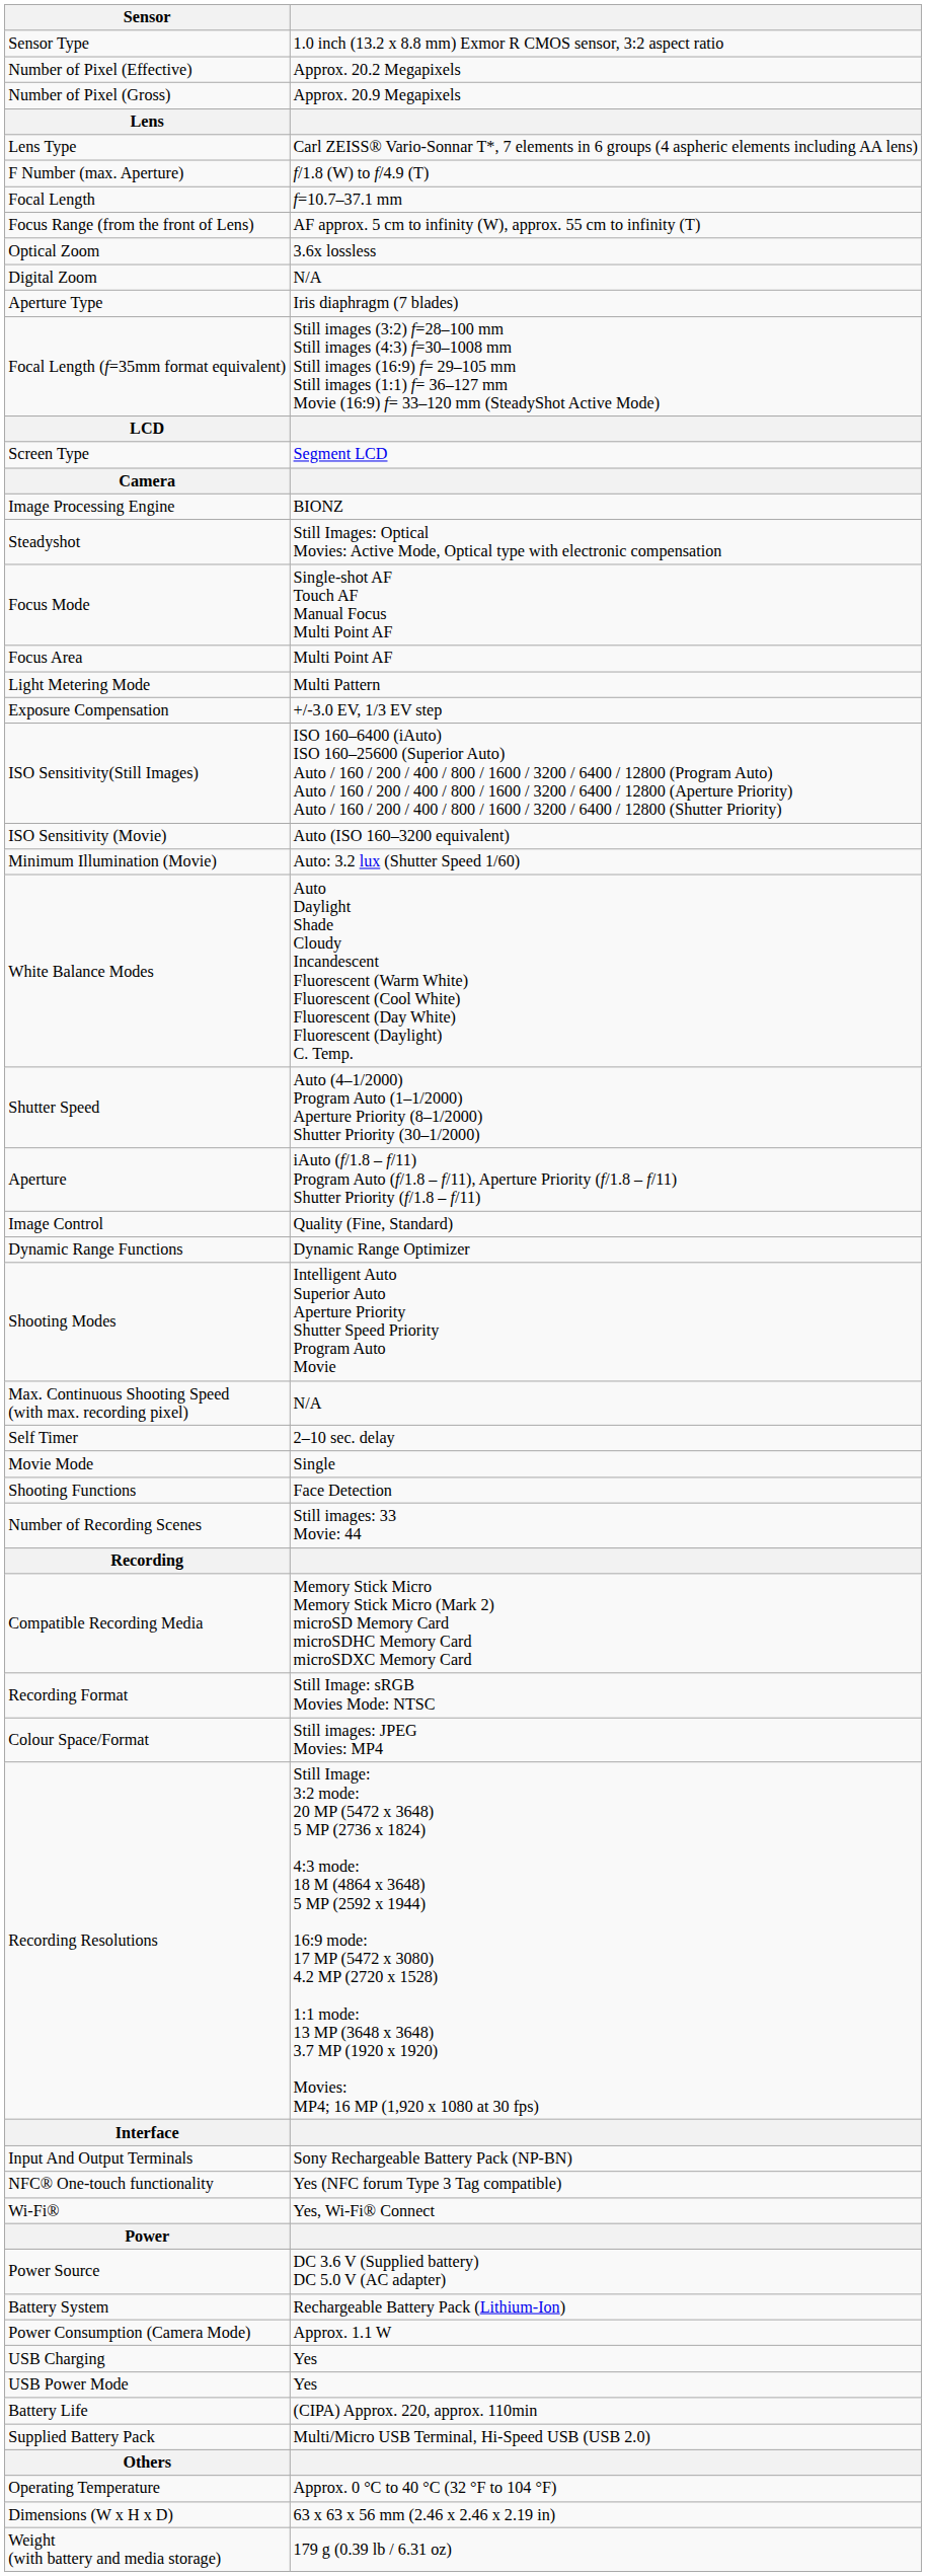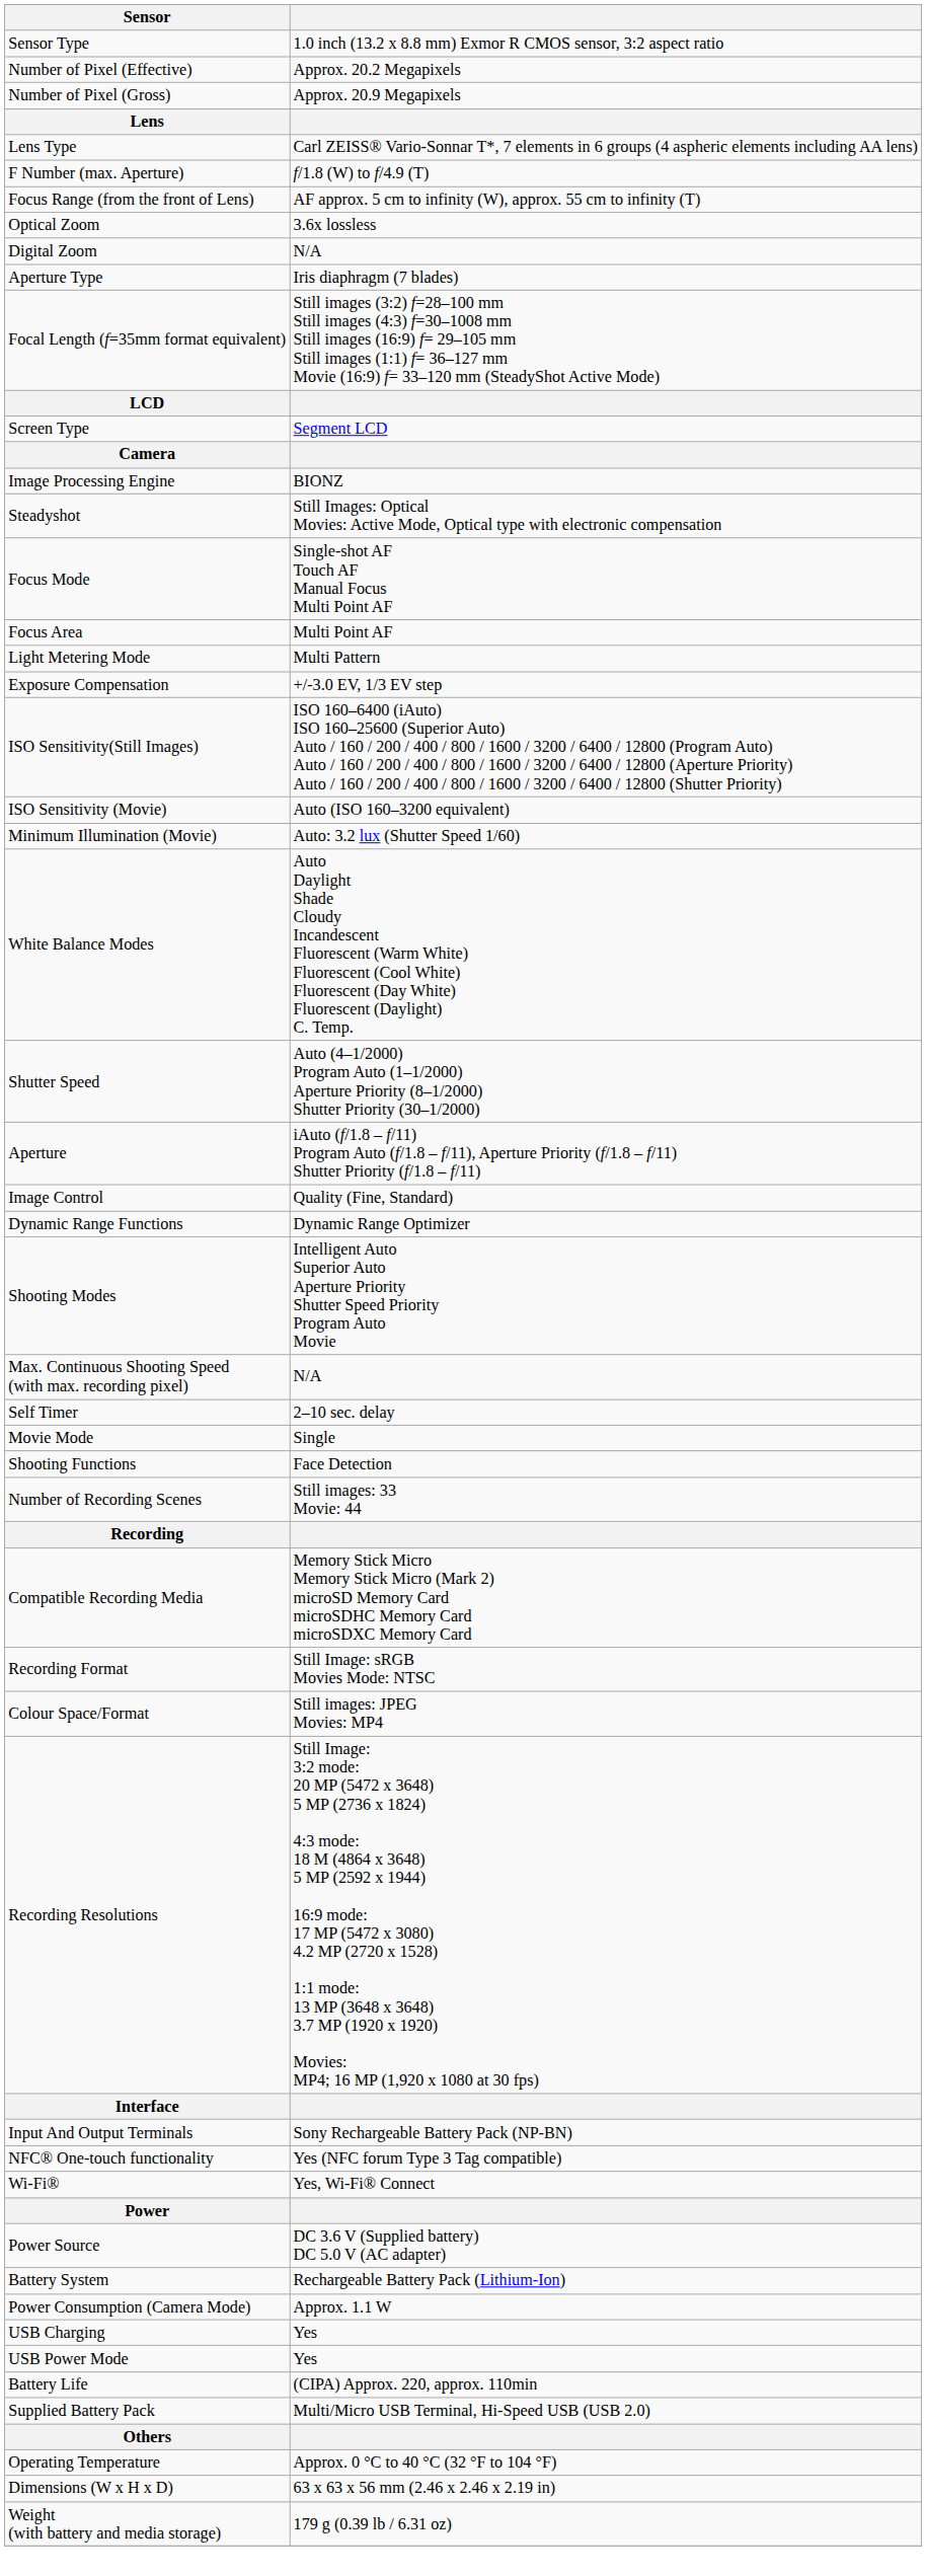 <table class="wikitable">
 <tr>
 <th>Sensor</th>
 <th></th>
 </tr>
 <tr>
 <td>Sensor Type</td>
 <td>1.0 inch (13.2 x 8.8 mm) Exmor R CMOS sensor, 3:2 aspect ratio</td>
 </tr>
 <tr>
 <td>Number of Pixel (Effective)</td>
 <td>Approx. 20.2 Megapixels</td>
 </tr>
 <tr>
 <td>Number of Pixel (Gross)</td>
 <td>Approx. 20.9 Megapixels</td>
 </tr>
 <tr>
 <th>Lens</th>
 <th></th>
 </tr>
 <tr>
 <td>Lens Type</td>
 <td>Carl ZEISS® Vario-Sonnar T*, 7 elements in 6 groups (4 aspheric elements including AA lens)</td>
 </tr>
 <tr>
 <td>F Number (max. Aperture)</td>
 <td><em>f</em>/1.8 (W) to <em>f</em>/4.9 (T)</td>
-</tr>
-<tr>
-<td>Focal Length</td>
-<td><em>f</em>=10.7–37.1 mm</td>
 </tr>
 <tr>
 <td>Focus Range (from the front of Lens)</td>
 <td>AF approx. 5 cm to infinity (W), approx. 55 cm to infinity (T)</td>
 </tr>
 <tr>
 <td>Optical Zoom</td>
 <td>3.6x lossless</td>
 </tr>
 <tr>
 <td>Digital Zoom</td>
 <td>N/A</td>
 </tr>
 <tr>
 <td>Aperture Type</td>
 <td>Iris diaphragm (7 blades)</td>
 </tr>
 <tr>
 <td>Focal Length (<em>f</em>=35mm format equivalent)</td>
 <td>Still images (3:2) <em>f</em>=28–100 mm<br>Still images (4:3) <em>f</em>=30–1008 mm<br>Still images (16:9) <em>f</em>= 29–105 mm<br>Still images (1:1) <em>f</em>= 36–127 mm<br>Movie (16:9) <em>f</em>= 33–120 mm (SteadyShot Active Mode)</td>
 </tr>
 <tr>
 <th>LCD</th>
 <th></th>
 </tr>
 <tr>
 <td>Screen Type</td>
 <td><a href='#'>Segment LCD</a></td>
 </tr>
 <tr>
 <th>Camera</th>
 <th></th>
 </tr>
 <tr>
 <td>Image Processing Engine</td>
 <td>BIONZ</td>
 </tr>
 <tr>
 <td>Steadyshot</td>
 <td>Still Images: Optical<br>Movies: Active Mode, Optical type with electronic compensation</td>
 </tr>
 <tr>
 <td>Focus Mode</td>
 <td>Single-shot AF<br>Touch AF<br>Manual Focus<br>Multi Point AF</td>
 </tr>
 <tr>
 <td>Focus Area</td>
 <td>Multi Point AF</td>
 </tr>
 <tr>
 <td>Light Metering Mode</td>
 <td>Multi Pattern</td>
 </tr>
 <tr>
 <td>Exposure Compensation</td>
 <td>+/-3.0 EV, 1/3 EV step</td>
 </tr>
 <tr>
 <td>ISO Sensitivity(Still Images)</td>
 <td>ISO 160–6400 (iAuto)<br>ISO 160–25600 (Superior Auto)<br>Auto / 160 / 200 / 400 / 800 / 1600 / 3200 / 6400 / 12800 (Program Auto)<br>Auto / 160 / 200 / 400 / 800 / 1600 / 3200 / 6400 / 12800 (Aperture Priority)<br>Auto / 160 / 200 / 400 / 800 / 1600 / 3200 / 6400 / 12800 (Shutter Priority)</td>
 </tr>
 <tr>
 <td>ISO Sensitivity (Movie)</td>
 <td>Auto (ISO 160–3200 equivalent)</td>
 </tr>
 <tr>
 <td>Minimum Illumination (Movie)</td>
 <td>Auto: 3.2 <a href='#'>lux</a> (Shutter Speed 1/60)</td>
 </tr>
 <tr>
 <td>White Balance Modes</td>
 <td>Auto<br>Daylight<br>Shade<br>Cloudy<br>Incandescent<br>Fluorescent (Warm White)<br>Fluorescent (Cool White)<br>Fluorescent (Day White)<br>Fluorescent (Daylight)<br>C. Temp.</td>
 </tr>
 <tr>
 <td>Shutter Speed</td>
 <td>Auto (4–1/2000)<br>Program Auto (1–1/2000)<br>Aperture Priority (8–1/2000)<br>Shutter Priority (30–1/2000)</td>
 </tr>
 <tr>
 <td>Aperture</td>
 <td>iAuto (<em>f</em>/1.8 – <em>f</em>/11)<br>Program Auto (<em>f</em>/1.8 – <em>f</em>/11), Aperture Priority (<em>f</em>/1.8 – <em>f</em>/11)<br>Shutter Priority (<em>f</em>/1.8 – <em>f</em>/11)</td>
 </tr>
 <tr>
 <td>Image Control</td>
 <td>Quality (Fine, Standard)</td>
 </tr>
 <tr>
 <td>Dynamic Range Functions</td>
 <td>Dynamic Range Optimizer</td>
 </tr>
 <tr>
 <td>Shooting Modes</td>
 <td>Intelligent Auto<br>Superior Auto<br>Aperture Priority<br>Shutter Speed Priority<br>Program Auto<br>Movie</td>
 </tr>
 <tr>
 <td>Max. Continuous Shooting Speed<br>(with max. recording pixel)</td>
 <td>N/A</td>
 </tr>
 <tr>
 <td>Self Timer</td>
 <td>2–10 sec. delay</td>
 </tr>
 <tr>
 <td>Movie Mode</td>
 <td>Single</td>
 </tr>
 <tr>
 <td>Shooting Functions</td>
 <td>Face Detection</td>
 </tr>
 <tr>
 <td>Number of Recording Scenes</td>
 <td>Still images: 33<br>Movie: 44</td>
 </tr>
 <tr>
 <th>Recording</th>
 <th></th>
 </tr>
 <tr>
 <td>Compatible Recording Media</td>
 <td>Memory Stick Micro<br>Memory Stick Micro (Mark 2)<br>microSD Memory Card<br>microSDHC Memory Card<br>microSDXC Memory Card</td>
 </tr>
 <tr>
 <td>Recording Format</td>
 <td>Still Image: sRGB<br>Movies Mode: NTSC</td>
 </tr>
 <tr>
 <td>Colour Space/Format</td>
 <td>Still images: JPEG<br>Movies: MP4</td>
 </tr>
 <tr>
 <td>Recording Resolutions</td>
 <td>Still Image:<br>3:2 mode:<br>20 MP (5472 x 3648)<br>5 MP (2736 x 1824)<br><br>4:3 mode:<br>18 M (4864 x 3648)<br>5 MP (2592 x 1944)<br><br>16:9 mode:<br>17 MP (5472 x 3080)<br>4.2 MP (2720 x 1528)<br><br>1:1 mode:<br>13 MP (3648 x 3648)<br>3.7 MP (1920 x 1920)<br><br>Movies:<br>MP4; 16 MP (1,920 x 1080 at 30 fps)</td>
 </tr>
 <tr>
 <th>Interface</th>
 <th></th>
 </tr>
 <tr>
 <td>Input And Output Terminals</td>
 <td>Sony Rechargeable Battery Pack (NP-BN)</td>
 </tr>
 <tr>
 <td>NFC® One-touch functionality</td>
 <td>Yes (NFC forum Type 3 Tag compatible)</td>
 </tr>
 <tr>
 <td>Wi-Fi®</td>
 <td>Yes, Wi-Fi® Connect</td>
 </tr>
 <tr>
 <th>Power</th>
 <th></th>
 </tr>
 <tr>
 <td>Power Source</td>
 <td>DC 3.6 V (Supplied battery)<br>DC 5.0 V (AC adapter)</td>
 </tr>
 <tr>
 <td>Battery System</td>
 <td>Rechargeable Battery Pack (<a href='#'>Lithium-Ion</a>)</td>
 </tr>
 <tr>
 <td>Power Consumption (Camera Mode)</td>
 <td>Approx. 1.1 W</td>
 </tr>
 <tr>
 <td>USB Charging</td>
 <td>Yes</td>
 </tr>
 <tr>
 <td>USB Power Mode</td>
 <td>Yes</td>
 </tr>
 <tr>
 <td>Battery Life</td>
 <td>(CIPA) Approx. 220, approx. 110min</td>
 </tr>
 <tr>
 <td>Supplied Battery Pack</td>
 <td>Multi/Micro USB Terminal, Hi-Speed USB (USB 2.0)</td>
 </tr>
 <tr>
 <th>Others</th>
 <th></th>
 </tr>
 <tr>
 <td>Operating Temperature</td>
 <td>Approx. 0 °C to 40 °C (32 °F to 104 °F)</td>
 </tr>
 <tr>
 <td>Dimensions (W x H x D)</td>
 <td>63 x 63 x 56 mm (2.46 x 2.46 x 2.19 in)</td>
 </tr>
 <tr>
 <td>Weight<br>(with battery and media storage)</td>
 <td>179 g (0.39 lb / 6.31 oz)</td>
 </tr>
 <tr>
 </tr>
 </table>
